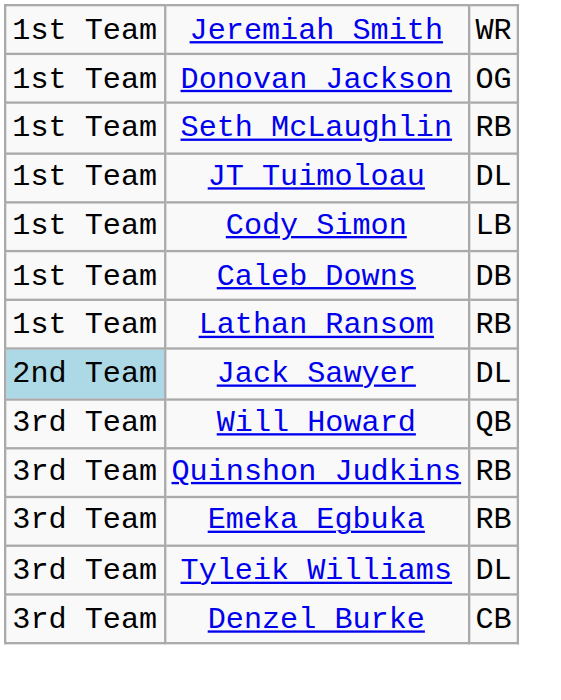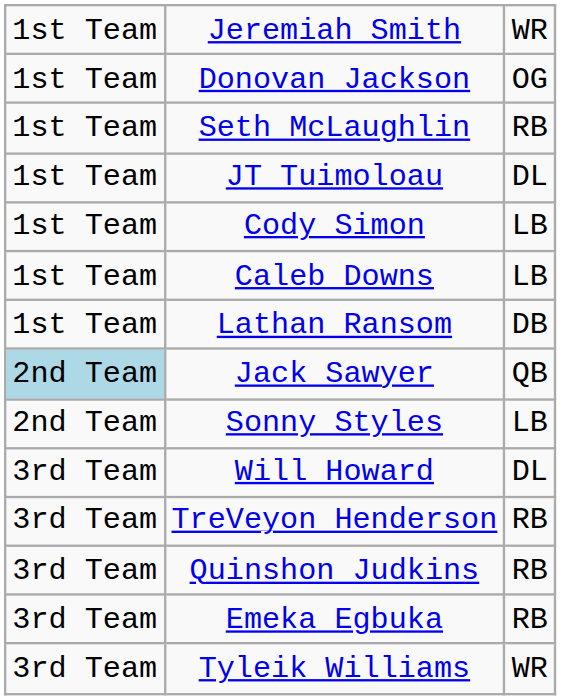 <table class="wikitable sortable sortable" style="text-align: center">
 <tr>
 <td>1st Team</td>
 <td><a href='#'>Jeremiah Smith</a></td>
 <td>WR</td>
 </tr>
 <tr>
 <td>1st Team</td>
 <td><a href='#'>Donovan Jackson</a></td>
 <td>OG</td>
 </tr>
 <tr>
 <td>1st Team</td>
 <td><a href='#'>Seth McLaughlin</a></td>
 <td>RB</td>
 </tr>
 <tr>
 <td>1st Team</td>
 <td><a href='#'>JT Tuimoloau</a></td>
 <td>DL</td>
 </tr>
 <tr>
 <td>1st Team</td>
 <td><a href='#'>Cody Simon</a></td>
 <td>LB</td>
 </tr>
 <tr>
 <td>1st Team</td>
 <td><a href='#'>Caleb Downs</a></td>
-<td>DB</td>
+<td>LB</td>
 </tr>
 <tr>
 <td>1st Team</td>
 <td><a href='#'>Lathan Ransom</a></td>
-<td>RB</td>
+<td>DB</td>
 </tr>
 <tr>
 <td style="background: lightblue;">2nd Team</td>
 <td><a href='#'>Jack Sawyer</a></td>
+<td>QB</td>
+</tr>
+<tr>
+<td>2nd Team</td>
+<td><a href='#'>Sonny Styles</a></td>
+<td>LB</td>
+</tr>
+<tr>
+<td>3rd Team</td>
+<td><a href='#'>Will Howard</a></td>
 <td>DL</td>
 </tr>
 <tr>
 <td>3rd Team</td>
-<td><a href='#'>Will Howard</a></td>
-<td>QB</td>
+<td><a href='#'>TreVeyon Henderson</a></td>
+<td>RB</td>
 </tr>
 <tr>
 <td>3rd Team</td>
 <td><a href='#'>Quinshon Judkins</a></td>
 <td>RB</td>
 </tr>
 <tr>
 <td>3rd Team</td>
 <td><a href='#'>Emeka Egbuka</a></td>
 <td>RB</td>
 </tr>
 <tr>
 <td>3rd Team</td>
 <td><a href='#'>Tyleik Williams</a></td>
-<td>DL</td>
-</tr>
-<tr>
-<td>3rd Team</td>
-<td><a href='#'>Denzel Burke</a></td>
-<td>CB</td>
+<td>WR</td>
 </tr>
 </table>
